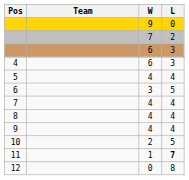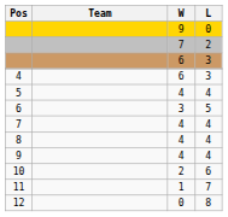 <table class="wikitable gauche" style="text-align:center">
 <tr>
 <th width="30">Pos</th>
 <th width="175">Team</th>
 <th width="30">W</th>
 <th width="30">L</th>
 </tr>
 <tr bgcolor="#FFD604">
 <td></td>
 <td align=left></td>
 <td>9</td>
 <td>0</td>
 </tr>
 <tr bgcolor="#C0C0C0">
 <td></td>
 <td align=left></td>
 <td>7</td>
 <td>2</td>
 </tr>
 <tr bgcolor="#CC9965">
 <td></td>
 <td align=left></td>
 <td>6</td>
 <td>3</td>
 </tr>
 <tr>
 </tr>
 <tr>
 <td>4</td>
 <td align=left></td>
 <td>6</td>
 <td>3</td>
 </tr>
 <tr>
 <td>5</td>
 <td align=left></td>
 <td>4</td>
 <td>4</td>
 </tr>
 <tr>
 <td>6</td>
 <td align=left></td>
 <td>3</td>
 <td>5</td>
 </tr>
 <tr>
 <td>7</td>
 <td align=left></td>
 <td>4</td>
 <td>4</td>
 </tr>
 <tr>
 <td>8</td>
 <td align=left></td>
 <td>4</td>
 <td>4</td>
 </tr>
 <tr>
 <td>9</td>
 <td align=left></td>
 <td>4</td>
 <td>4</td>
 </tr>
 <tr>
 <td>10</td>
 <td align=left></td>
 <td>2</td>
-<td>5</td>
+<td>6</td>
 </tr>
 <tr>
 <td>11</td>
 <td align=left></td>
 <td>1</td>
-<td><strong>7</strong></td>
+<td>7</td>
 </tr>
 <tr>
 <td>12</td>
 <td align=left></td>
 <td>0</td>
 <td>8</td>
 </tr>
 </table>
